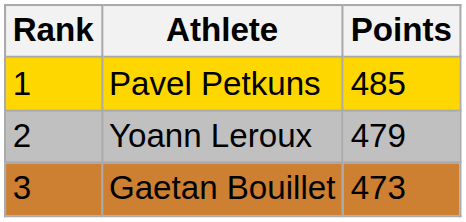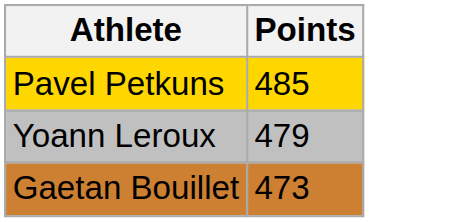 <table class="wikitable">
 <tr>
-<th>Rank</th>
 <th>Athlete</th>
 <th>Points</th>
 </tr>
 <tr>
-<td style="background:#FFD700">1</td>
 <td style="background:#FFD700"> Pavel Petkuns</td>
 <td style="background:#FFD700">485</td>
 </tr>
 <tr>
-<td style="background:#C0C0C0">2</td>
 <td style="background:#C0C0C0"> Yoann Leroux</td>
 <td style="background:#C0C0C0">479</td>
 </tr>
 <tr>
-<td style="background:#CD7F32">3</td>
 <td style="background:#CD7F32"> Gaetan Bouillet</td>
 <td style="background:#CD7F32">473</td>
 </tr>
 </table>
